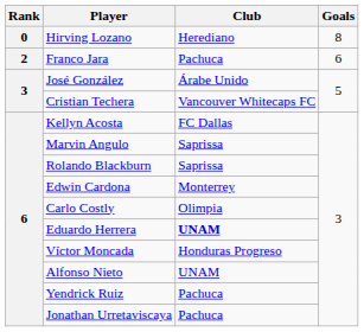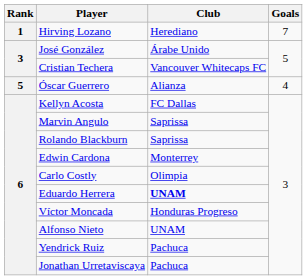 <table class="wikitable" style="text-align:center">
 <tr>
 <th>Rank</th>
 <th>Player</th>
 <th>Club</th>
 <th>Goals</th>
 </tr>
 <tr>
-<th>0</th>
+<th>1</th>
 <td align="left"> <a href='#'>Hirving Lozano</a></td>
 <td align="left"> <a href='#'>Herediano</a></td>
-<td>8</td>
-</tr>
-<tr>
-<th>2</th>
-<td align="left"> <a href='#'>Franco Jara</a></td>
-<td align="left"> <a href='#'>Pachuca</a></td>
-<td>6</td>
+<td>7</td>
 </tr>
 <tr>
 <th rowspan=2>3</th>
 <td align="left"> <a href='#'>José González</a></td>
 <td align="left"> <a href='#'>Árabe Unido</a></td>
 <td rowspan=2>5</td>
 </tr>
 <tr>
 <td align="left"> <a href='#'>Cristian Techera</a></td>
 <td align="left"> <a href='#'>Vancouver Whitecaps FC</a></td>
+</tr>
+<tr>
+<th>5</th>
+<td align="left"> <a href='#'>Óscar Guerrero</a></td>
+<td align="left"> <a href='#'>Alianza</a></td>
+<td>4</td>
 </tr>
 <tr>
 <th rowspan=10>6</th>
 <td align="left"> <a href='#'>Kellyn Acosta</a></td>
 <td align="left"> <a href='#'>FC Dallas</a></td>
 <td rowspan=10>3</td>
 </tr>
 <tr>
 <td align="left"> <a href='#'>Marvin Angulo</a></td>
 <td align="left"> <a href='#'>Saprissa</a></td>
 </tr>
 <tr>
 <td align="left"> <a href='#'>Rolando Blackburn</a></td>
 <td align="left"> <a href='#'>Saprissa</a></td>
 </tr>
 <tr>
 <td align="left"> <a href='#'>Edwin Cardona</a></td>
 <td align="left"> <a href='#'>Monterrey</a></td>
 </tr>
 <tr>
 <td align="left"> <a href='#'>Carlo Costly</a></td>
 <td align="left"> <a href='#'>Olimpia</a></td>
 </tr>
 <tr>
 <td align="left"> <a href='#'>Eduardo Herrera</a></td>
 <td align="left"><strong> <a href='#'>UNAM</a></strong></td>
 </tr>
 <tr>
 <td align="left"> <a href='#'>Víctor Moncada</a></td>
 <td align="left"> <a href='#'>Honduras Progreso</a></td>
 </tr>
 <tr>
 <td align="left"> <a href='#'>Alfonso Nieto</a></td>
 <td align="left"> <a href='#'>UNAM</a></td>
 </tr>
 <tr>
 <td align="left"> <a href='#'>Yendrick Ruiz</a></td>
 <td align="left"> <a href='#'>Pachuca</a></td>
 </tr>
 <tr>
 <td align="left"> <a href='#'>Jonathan Urretaviscaya</a></td>
 <td align="left"> <a href='#'>Pachuca</a></td>
 </tr>
 </table>
